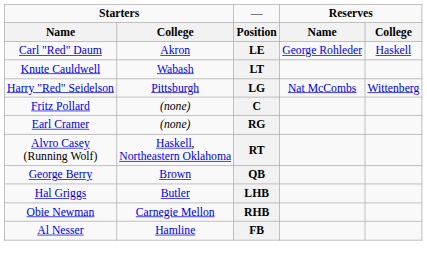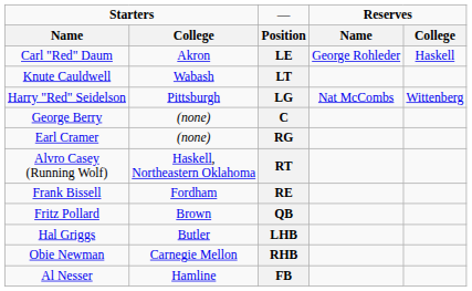 <table class="wikitable" style="text-align:center">
 <tr>
 <td colspan="2"><strong>Starters</strong></td>
 <td colspan="1">—</td>
 <td colspan="2"><strong>Reserves</strong></td>
 </tr>
 <tr>
 <th>Name</th>
 <th>College</th>
 <th>Position</th>
 <th>Name</th>
 <th>College</th>
 </tr>
 <tr>
 <td><a href='#'>Carl "Red" Daum</a></td>
 <td><a href='#'>Akron</a></td>
 <th>LE</th>
 <td><a href='#'>George Rohleder</a></td>
 <td><a href='#'>Haskell</a></td>
 </tr>
 <tr>
 <td><a href='#'>Knute Cauldwell</a></td>
 <td><a href='#'>Wabash</a></td>
 <th>LT</th>
 <td></td>
 <td></td>
 </tr>
 <tr>
 <td><a href='#'>Harry "Red" Seidelson</a></td>
 <td><a href='#'>Pittsburgh</a></td>
 <th>LG</th>
 <td><a href='#'>Nat McCombs</a></td>
 <td><a href='#'>Wittenberg</a></td>
 </tr>
 <tr>
-<td><a href='#'>Fritz Pollard</a></td>
+<td><a href='#'>George Berry</a></td>
 <td><em>(none)</em></td>
 <th>C</th>
 <td></td>
 <td></td>
 </tr>
 <tr>
 <td><a href='#'>Earl Cramer</a></td>
 <td><em>(none)</em></td>
 <th>RG</th>
 <td></td>
 <td></td>
 </tr>
 <tr>
 <td><a href='#'>Alvro Casey</a> <br>(Running Wolf)</td>
 <td><a href='#'>Haskell</a>, <br><a href='#'>Northeastern Oklahoma</a></td>
 <th>RT</th>
 <td></td>
 <td></td>
 </tr>
 <tr>
-<td><a href='#'>George Berry</a></td>
+<td><a href='#'>Frank Bissell</a></td>
+<td><a href='#'>Fordham</a></td>
+<th>RE</th>
+<td></td>
+<td></td>
+</tr>
+<tr>
+<td><a href='#'>Fritz Pollard</a></td>
 <td><a href='#'>Brown</a></td>
 <th>QB</th>
 <td></td>
 <td></td>
 </tr>
 <tr>
 <td><a href='#'>Hal Griggs</a></td>
 <td><a href='#'>Butler</a></td>
 <th>LHB</th>
 <td></td>
 <td></td>
 </tr>
 <tr>
 <td><a href='#'>Obie Newman</a></td>
 <td><a href='#'>Carnegie Mellon</a></td>
 <th>RHB</th>
 <td></td>
 <td></td>
 </tr>
 <tr>
 <td><a href='#'>Al Nesser</a></td>
 <td><a href='#'>Hamline</a></td>
 <th>FB</th>
 <td></td>
 <td></td>
 </tr>
 </table>
